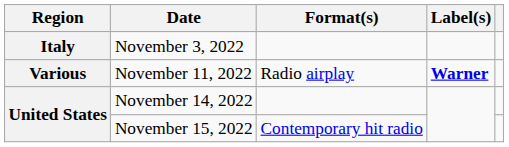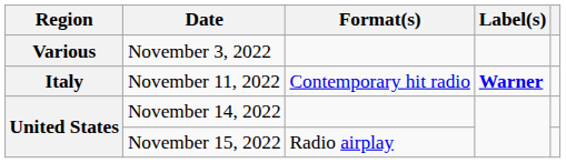 <table class="wikitable plainrowheaders">
 <tr>
 <th scope="col">Region</th>
 <th scope="col">Date</th>
 <th scope="col">Format(s)</th>
 <th scope="col">Label(s)</th>
 <th scope="col"></th>
 </tr>
 <tr>
-<th scope="row">Italy</th>
+<th scope="row">Various</th>
 <td>November 3, 2022</td>
 <td></td>
 <td></td>
 <td align="center"></td>
 </tr>
 <tr>
-<th scope="row">Various</th>
+<th scope="row">Italy</th>
 <td>November 11, 2022</td>
-<td>Radio <a href='#'>airplay</a></td>
+<td><a href='#'>Contemporary hit radio</a></td>
 <td><strong><a href='#'>Warner</a></strong></td>
 <td align="center"></td>
 </tr>
 <tr>
 <th rowspan="2" scope="row">United States</th>
 <td>November 14, 2022</td>
 <td></td>
 <td rowspan="2"></td>
 <td align="center"></td>
 </tr>
 <tr>
 <td>November 15, 2022</td>
-<td><a href='#'>Contemporary hit radio</a></td>
+<td>Radio <a href='#'>airplay</a></td>
 <td align="center"></td>
 </tr>
 </table>
